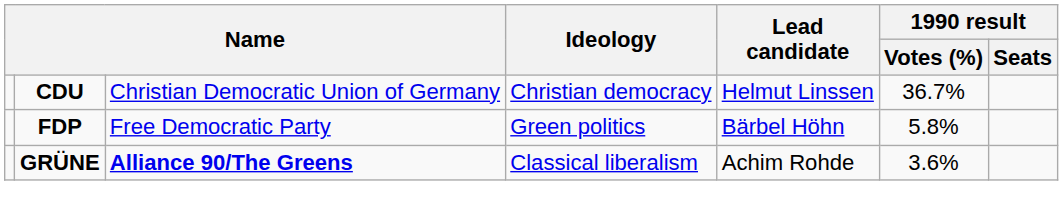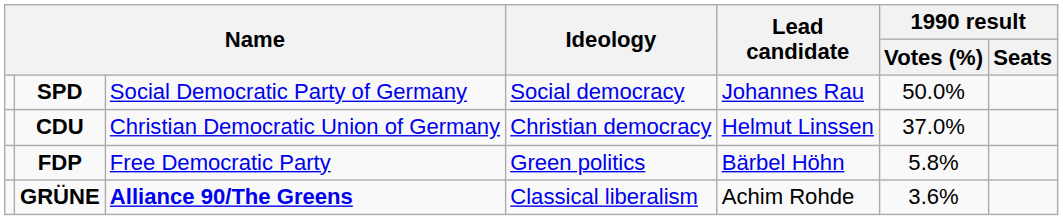 <table class="wikitable">
 <tr>
 <th rowspan=2 colspan=3>Name</th>
 <th rowspan=2>Ideology</th>
 <th rowspan=2>Lead<br>candidate</th>
 <th colspan=2>1990 result</th>
 </tr>
 <tr>
 <th>Votes (%)</th>
 <th>Seats</th>
 </tr>
 <tr>
 <td bgcolor=></td>
+<td align=center><strong>SPD</strong></td>
+<td><a href='#'>Social Democratic Party of Germany</a><br></td>
+<td><a href='#'>Social democracy</a></td>
+<td><a href='#'>Johannes Rau</a></td>
+<td align=center>50.0%</td>
+<td></td>
+</tr>
+<tr>
+<td bgcolor=></td>
 <td align=center><strong>CDU</strong></td>
 <td><a href='#'>Christian Democratic Union of Germany</a><br></td>
 <td><a href='#'>Christian democracy</a></td>
 <td><a href='#'>Helmut Linssen</a></td>
-<td align=center>36.7%</td>
+<td align=center>37.0%</td>
 <td></td>
 </tr>
 <tr>
 <td bgcolor=></td>
 <td align=center><strong>FDP</strong></td>
 <td><a href='#'>Free Democratic Party</a><br></td>
 <td><a href='#'>Green politics</a></td>
 <td><a href='#'>Bärbel Höhn</a></td>
 <td align=center>5.8%</td>
 <td></td>
 </tr>
 <tr>
 <td bgcolor=></td>
 <td align=center><strong>GRÜNE</strong></td>
 <td><strong><a href='#'>Alliance 90/The Greens</a><br></strong></td>
 <td><a href='#'>Classical liberalism</a></td>
 <td>Achim Rohde</td>
 <td align=center>3.6%</td>
 <td></td>
 </tr>
 </table>
